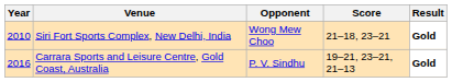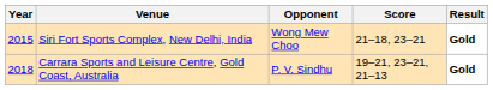 <table class="sortable wikitable" style="font-size: 90%">
 <tr>
 <th>Year</th>
 <th>Venue</th>
 <th>Opponent</th>
 <th>Score</th>
 <th>Result</th>
 </tr>
 <tr style="background:#FFE4B5">
-<td align="center"><a href='#'>2010</a></td>
+<td align="center"><a href='#'>2015</a></td>
 <td align="left"><a href='#'>Siri Fort Sports Complex</a>, <a href='#'>New Delhi, India</a></td>
 <td align="left"> <a href='#'>Wong Mew Choo</a></td>
 <td align="left">21–18, 23–21</td>
 <td style="text-align:left; background:white"> <strong>Gold</strong></td>
 </tr>
 <tr style="background:#FFE4B5">
-<td align="center"><a href='#'>2016</a></td>
+<td align="center"><a href='#'>2018</a></td>
 <td align="left"><a href='#'>Carrara Sports and Leisure Centre</a>, <a href='#'>Gold Coast, Australia</a></td>
 <td align="left"> <a href='#'>P. V. Sindhu</a></td>
 <td align="left">19–21, 23–21, 21–13</td>
 <td style="text-align:left; background:white"> <strong>Gold</strong></td>
 </tr>
 </table>
